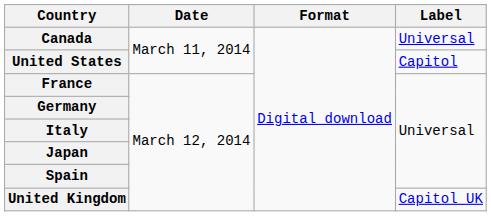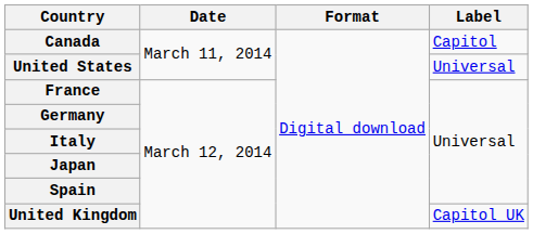 <table class="wikitable plainrowheaders">
 <tr>
 <th scope="col">Country</th>
 <th scope="col">Date</th>
 <th scope="col">Format</th>
 <th scope="col">Label</th>
 </tr>
 <tr>
 <th scope="row">Canada</th>
 <td rowspan="2">March 11, 2014</td>
 <td rowspan="8"><a href='#'>Digital download</a></td>
-<td><a href='#'>Universal</a></td>
+<td><a href='#'>Capitol</a></td>
 </tr>
 <tr>
 <th scope="row">United States</th>
-<td><a href='#'>Capitol</a></td>
+<td><a href='#'>Universal</a></td>
 </tr>
 <tr>
 <th scope="row">France</th>
 <td rowspan="6">March 12, 2014</td>
 <td rowspan="5">Universal</td>
 </tr>
 <tr>
 <th scope="row">Germany</th>
 </tr>
 <tr>
 <th scope="row">Italy</th>
 </tr>
 <tr>
 <th scope="row">Japan</th>
 </tr>
 <tr>
 <th scope="row">Spain</th>
 </tr>
 <tr>
 <th scope="row">United Kingdom</th>
 <td><a href='#'>Capitol UK</a></td>
 </tr>
 </table>
